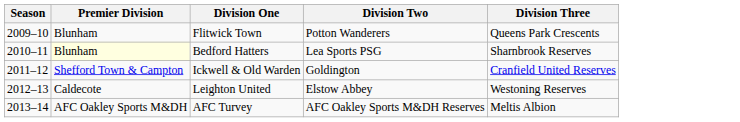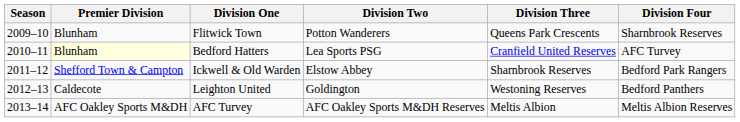 <table class="wikitable">
 <tr>
 <th>Season</th>
 <th>Premier Division</th>
 <th>Division One</th>
 <th>Division Two</th>
 <th>Division Three</th>
+<th>Division Four</th>
 </tr>
 <tr>
 <td>2009–10</td>
 <td>Blunham</td>
 <td>Flitwick Town</td>
 <td>Potton Wanderers</td>
 <td>Queens Park Crescents</td>
+<td>Sharnbrook Reserves</td>
 </tr>
 <tr>
 <td>2010–11</td>
 <td style="background: lightyellow;">Blunham</td>
 <td>Bedford Hatters</td>
 <td>Lea Sports PSG</td>
-<td>Sharnbrook Reserves</td>
+<td><a href='#'>Cranfield United Reserves</a></td>
+<td>AFC Turvey</td>
 </tr>
 <tr>
 <td>2011–12</td>
 <td><a href='#'>Shefford Town & Campton</a></td>
 <td>Ickwell & Old Warden</td>
-<td>Goldington</td>
-<td><a href='#'>Cranfield United Reserves</a></td>
+<td>Elstow Abbey</td>
+<td>Sharnbrook Reserves</td>
+<td>Bedford Park Rangers</td>
 </tr>
 <tr>
 <td>2012–13</td>
 <td>Caldecote</td>
 <td>Leighton United</td>
-<td>Elstow Abbey</td>
+<td>Goldington</td>
 <td>Westoning Reserves</td>
+<td>Bedford Panthers</td>
 </tr>
 <tr>
 <td>2013–14</td>
 <td>AFC Oakley Sports M&DH</td>
 <td>AFC Turvey</td>
 <td>AFC Oakley Sports M&DH Reserves</td>
 <td>Meltis Albion</td>
+<td>Meltis Albion Reserves</td>
 </tr>
 </table>
